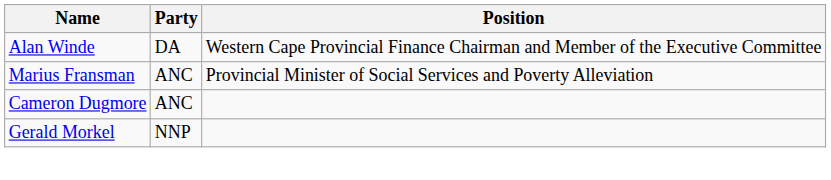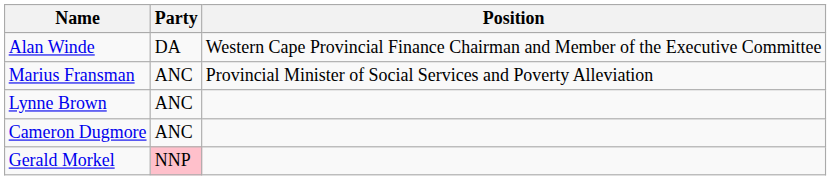 <table class="wikitable sortable">
 <tr>
 <th>Name</th>
 <th>Party</th>
 <th>Position</th>
 </tr>
 <tr>
 <td><a href='#'>Alan Winde</a></td>
 <td>DA</td>
 <td>Western Cape Provincial Finance Chairman and Member of the Executive Committee</td>
 </tr>
 <tr>
 <td><a href='#'>Marius Fransman</a></td>
 <td>ANC</td>
 <td>Provincial Minister of Social Services and Poverty Alleviation</td>
 </tr>
 <tr>
+<td><a href='#'>Lynne Brown</a></td>
+<td>ANC</td>
+<td></td>
+</tr>
+<tr>
 <td><a href='#'>Cameron Dugmore</a></td>
 <td>ANC</td>
 <td></td>
 </tr>
 <tr>
 <td><a href='#'>Gerald Morkel</a></td>
-<td>NNP</td>
+<td style="background: pink;">NNP</td>
 <td></td>
 </tr>
 </table>
